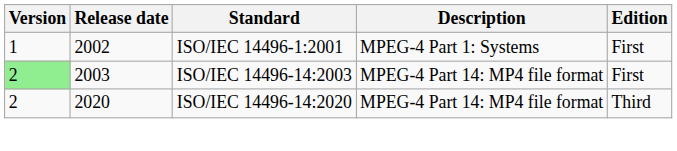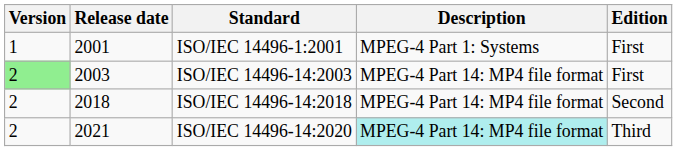 <table class="wikitable sortable">
 <tr>
 <th>Version</th>
 <th>Release date</th>
 <th>Standard</th>
 <th>Description</th>
 <th>Edition</th>
 </tr>
 <tr>
 <td>1</td>
-<td>2002</td>
+<td>2001</td>
 <td>ISO/IEC 14496-1:2001</td>
 <td>MPEG-4 Part 1: Systems</td>
 <td>First</td>
 </tr>
 <tr>
 <td style="background: lightgreen;">2</td>
 <td>2003</td>
 <td>ISO/IEC 14496-14:2003</td>
 <td>MPEG-4 Part 14: MP4 file format</td>
 <td>First</td>
 </tr>
 <tr>
 <td>2</td>
-<td>2020</td>
+<td>2018</td>
+<td>ISO/IEC 14496-14:2018</td>
+<td>MPEG-4 Part 14: MP4 file format</td>
+<td>Second</td>
+</tr>
+<tr>
+<td>2</td>
+<td>2021</td>
 <td>ISO/IEC 14496-14:2020</td>
-<td>MPEG-4 Part 14: MP4 file format</td>
+<td style="background: paleturquoise;">MPEG-4 Part 14: MP4 file format</td>
 <td>Third</td>
 </tr>
 </table>
